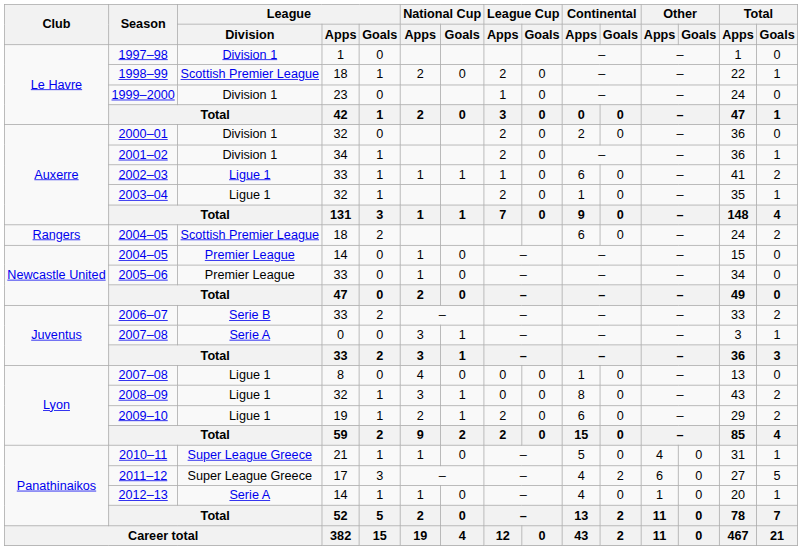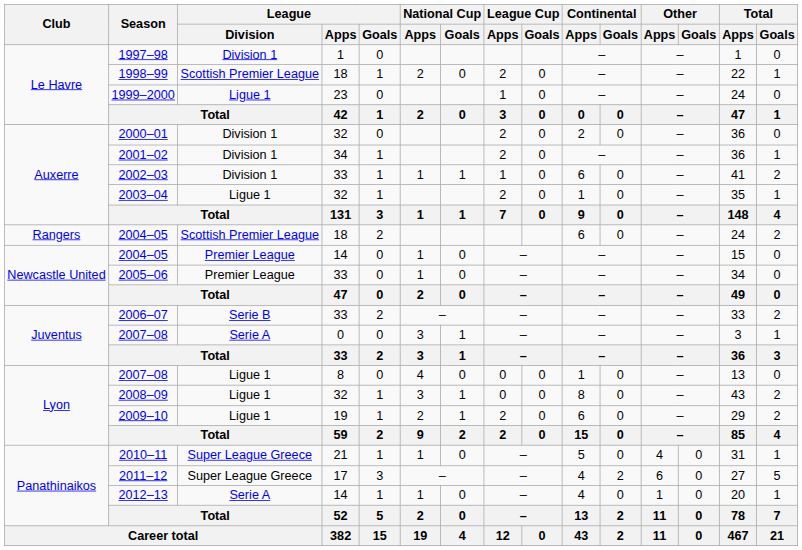 <table class="wikitable" style="text-align: center;">
 <tr>
 <th rowspan="2">Club</th>
 <th rowspan="2">Season</th>
 <th colspan="3">League</th>
 <th colspan="2">National Cup</th>
 <th colspan="2">League Cup</th>
 <th colspan="2">Continental</th>
 <th colspan="2">Other</th>
 <th colspan="2">Total</th>
 </tr>
 <tr>
 <th>Division</th>
 <th>Apps</th>
 <th>Goals</th>
 <th>Apps</th>
 <th>Goals</th>
 <th>Apps</th>
 <th>Goals</th>
 <th>Apps</th>
 <th>Goals</th>
 <th>Apps</th>
 <th>Goals</th>
 <th>Apps</th>
 <th>Goals</th>
 </tr>
 <tr>
 <td rowspan="4"><a href='#'>Le Havre</a></td>
 <td><a href='#'>1997–98</a></td>
 <td><a href='#'>Division 1</a></td>
 <td>1</td>
 <td>0</td>
 <td></td>
 <td></td>
 <td></td>
 <td></td>
 <td colspan="2">–</td>
 <td colspan="2">–</td>
 <td>1</td>
 <td>0</td>
 </tr>
 <tr>
 <td><a href='#'>1998–99</a></td>
 <td><a href='#'>Scottish Premier League</a></td>
 <td>18</td>
 <td>1</td>
 <td>2</td>
 <td>0</td>
 <td>2</td>
 <td>0</td>
 <td colspan="2">–</td>
 <td colspan="2">–</td>
 <td>22</td>
 <td>1</td>
 </tr>
 <tr>
 <td><a href='#'>1999–2000</a></td>
-<td>Division 1</td>
+<td><a href='#'>Ligue 1</a></td>
 <td>23</td>
 <td>0</td>
 <td></td>
 <td></td>
 <td>1</td>
 <td>0</td>
 <td colspan="2">–</td>
 <td colspan="2">–</td>
 <td>24</td>
 <td>0</td>
 </tr>
 <tr>
 <th colspan="2">Total</th>
 <th>42</th>
 <th>1</th>
 <th>2</th>
 <th>0</th>
 <th>3</th>
 <th>0</th>
 <th>0</th>
 <th>0</th>
 <th colspan="2">–</th>
 <th>47</th>
 <th>1</th>
 </tr>
 <tr>
 <td rowspan="5"><a href='#'>Auxerre</a></td>
 <td><a href='#'>2000–01</a></td>
 <td>Division 1</td>
 <td>32</td>
 <td>0</td>
 <td></td>
 <td></td>
 <td>2</td>
 <td>0</td>
 <td>2</td>
 <td>0</td>
 <td colspan="2">–</td>
 <td>36</td>
 <td>0</td>
 </tr>
 <tr>
 <td><a href='#'>2001–02</a></td>
 <td>Division 1</td>
 <td>34</td>
 <td>1</td>
 <td></td>
 <td></td>
 <td>2</td>
 <td>0</td>
 <td colspan="2">–</td>
 <td colspan="2">–</td>
 <td>36</td>
 <td>1</td>
 </tr>
 <tr>
 <td><a href='#'>2002–03</a></td>
-<td><a href='#'>Ligue 1</a></td>
+<td>Division 1</td>
 <td>33</td>
 <td>1</td>
 <td>1</td>
 <td>1</td>
 <td>1</td>
 <td>0</td>
 <td>6</td>
 <td>0</td>
 <td colspan="2">–</td>
 <td>41</td>
 <td>2</td>
 </tr>
 <tr>
 <td><a href='#'>2003–04</a></td>
 <td>Ligue 1</td>
 <td>32</td>
 <td>1</td>
 <td></td>
 <td></td>
 <td>2</td>
 <td>0</td>
 <td>1</td>
 <td>0</td>
 <td colspan="2">–</td>
 <td>35</td>
 <td>1</td>
 </tr>
 <tr>
 <th colspan="2">Total</th>
 <th>131</th>
 <th>3</th>
 <th>1</th>
 <th>1</th>
 <th>7</th>
 <th>0</th>
 <th>9</th>
 <th>0</th>
 <th colspan="2">–</th>
 <th>148</th>
 <th>4</th>
 </tr>
 <tr>
 <td><a href='#'>Rangers</a></td>
 <td><a href='#'>2004–05</a></td>
 <td><a href='#'>Scottish Premier League</a></td>
 <td>18</td>
 <td>2</td>
 <td></td>
 <td></td>
 <td></td>
 <td></td>
 <td>6</td>
 <td>0</td>
 <td colspan="2">–</td>
 <td>24</td>
 <td>2</td>
 </tr>
 <tr>
 <td rowspan="3"><a href='#'>Newcastle United</a></td>
 <td><a href='#'>2004–05</a></td>
 <td><a href='#'>Premier League</a></td>
 <td>14</td>
 <td>0</td>
 <td>1</td>
 <td>0</td>
 <td colspan="2">–</td>
 <td colspan="2">–</td>
 <td colspan="2">–</td>
 <td>15</td>
 <td>0</td>
 </tr>
 <tr>
 <td><a href='#'>2005–06</a></td>
 <td>Premier League</td>
 <td>33</td>
 <td>0</td>
 <td>1</td>
 <td>0</td>
 <td colspan="2">–</td>
 <td colspan="2">–</td>
 <td colspan="2">–</td>
 <td>34</td>
 <td>0</td>
 </tr>
 <tr>
 <th colspan="2">Total</th>
 <th>47</th>
 <th>0</th>
 <th>2</th>
 <th>0</th>
 <th colspan="2">–</th>
 <th colspan="2">–</th>
 <th colspan="2">–</th>
 <th>49</th>
 <th>0</th>
 </tr>
 <tr>
 <td rowspan="3"><a href='#'>Juventus</a></td>
 <td><a href='#'>2006–07</a></td>
 <td><a href='#'>Serie B</a></td>
 <td>33</td>
 <td>2</td>
 <td colspan="2">–</td>
 <td colspan="2">–</td>
 <td colspan="2">–</td>
 <td colspan="2">–</td>
 <td>33</td>
 <td>2</td>
 </tr>
 <tr>
 <td><a href='#'>2007–08</a></td>
 <td><a href='#'>Serie A</a></td>
 <td>0</td>
 <td>0</td>
 <td>3</td>
 <td>1</td>
 <td colspan="2">–</td>
 <td colspan="2">–</td>
 <td colspan="2">–</td>
 <td>3</td>
 <td>1</td>
 </tr>
 <tr>
 <th colspan="2">Total</th>
 <th>33</th>
 <th>2</th>
 <th>3</th>
 <th>1</th>
 <th colspan="2">–</th>
 <th colspan="2">–</th>
 <th colspan="2">–</th>
 <th>36</th>
 <th>3</th>
 </tr>
 <tr>
 <td rowspan="4"><a href='#'>Lyon</a></td>
 <td><a href='#'>2007–08</a></td>
 <td>Ligue 1</td>
 <td>8</td>
 <td>0</td>
 <td>4</td>
 <td>0</td>
 <td>0</td>
 <td>0</td>
 <td>1</td>
 <td>0</td>
 <td colspan="2">–</td>
 <td>13</td>
 <td>0</td>
 </tr>
 <tr>
 <td><a href='#'>2008–09</a></td>
 <td>Ligue 1</td>
 <td>32</td>
 <td>1</td>
 <td>3</td>
 <td>1</td>
 <td>0</td>
 <td>0</td>
 <td>8</td>
 <td>0</td>
 <td colspan="2">–</td>
 <td>43</td>
 <td>2</td>
 </tr>
 <tr>
 <td><a href='#'>2009–10</a></td>
 <td>Ligue 1</td>
 <td>19</td>
 <td>1</td>
 <td>2</td>
 <td>1</td>
 <td>2</td>
 <td>0</td>
 <td>6</td>
 <td>0</td>
 <td colspan="2">–</td>
 <td>29</td>
 <td>2</td>
 </tr>
 <tr>
 <th colspan="2">Total</th>
 <th>59</th>
 <th>2</th>
 <th>9</th>
 <th>2</th>
 <th>2</th>
 <th>0</th>
 <th>15</th>
 <th>0</th>
 <th colspan="2">–</th>
 <th>85</th>
 <th>4</th>
 </tr>
 <tr>
 <td rowspan="4"><a href='#'>Panathinaikos</a></td>
 <td><a href='#'>2010–11</a></td>
 <td><a href='#'>Super League Greece</a></td>
 <td>21</td>
 <td>1</td>
 <td>1</td>
 <td>0</td>
 <td colspan="2">–</td>
 <td>5</td>
 <td>0</td>
 <td>4</td>
 <td>0</td>
 <td>31</td>
 <td>1</td>
 </tr>
 <tr>
 <td><a href='#'>2011–12</a></td>
 <td>Super League Greece</td>
 <td>17</td>
 <td>3</td>
 <td colspan="2">–</td>
 <td colspan="2">–</td>
 <td>4</td>
 <td>2</td>
 <td>6</td>
 <td>0</td>
 <td>27</td>
 <td>5</td>
 </tr>
 <tr>
 <td><a href='#'>2012–13</a></td>
 <td><a href='#'>Serie A</a></td>
 <td>14</td>
 <td>1</td>
 <td>1</td>
 <td>0</td>
 <td colspan="2">–</td>
 <td>4</td>
 <td>0</td>
 <td>1</td>
 <td>0</td>
 <td>20</td>
 <td>1</td>
 </tr>
 <tr>
 <th colspan="2">Total</th>
 <th>52</th>
 <th>5</th>
 <th>2</th>
 <th>0</th>
 <th colspan="2">–</th>
 <th>13</th>
 <th>2</th>
 <th>11</th>
 <th>0</th>
 <th>78</th>
 <th>7</th>
 </tr>
 <tr>
 <th colspan="3">Career total</th>
 <th>382</th>
 <th>15</th>
 <th>19</th>
 <th>4</th>
 <th>12</th>
 <th>0</th>
 <th>43</th>
 <th>2</th>
 <th>11</th>
 <th>0</th>
 <th>467</th>
 <th>21</th>
 </tr>
 </table>
